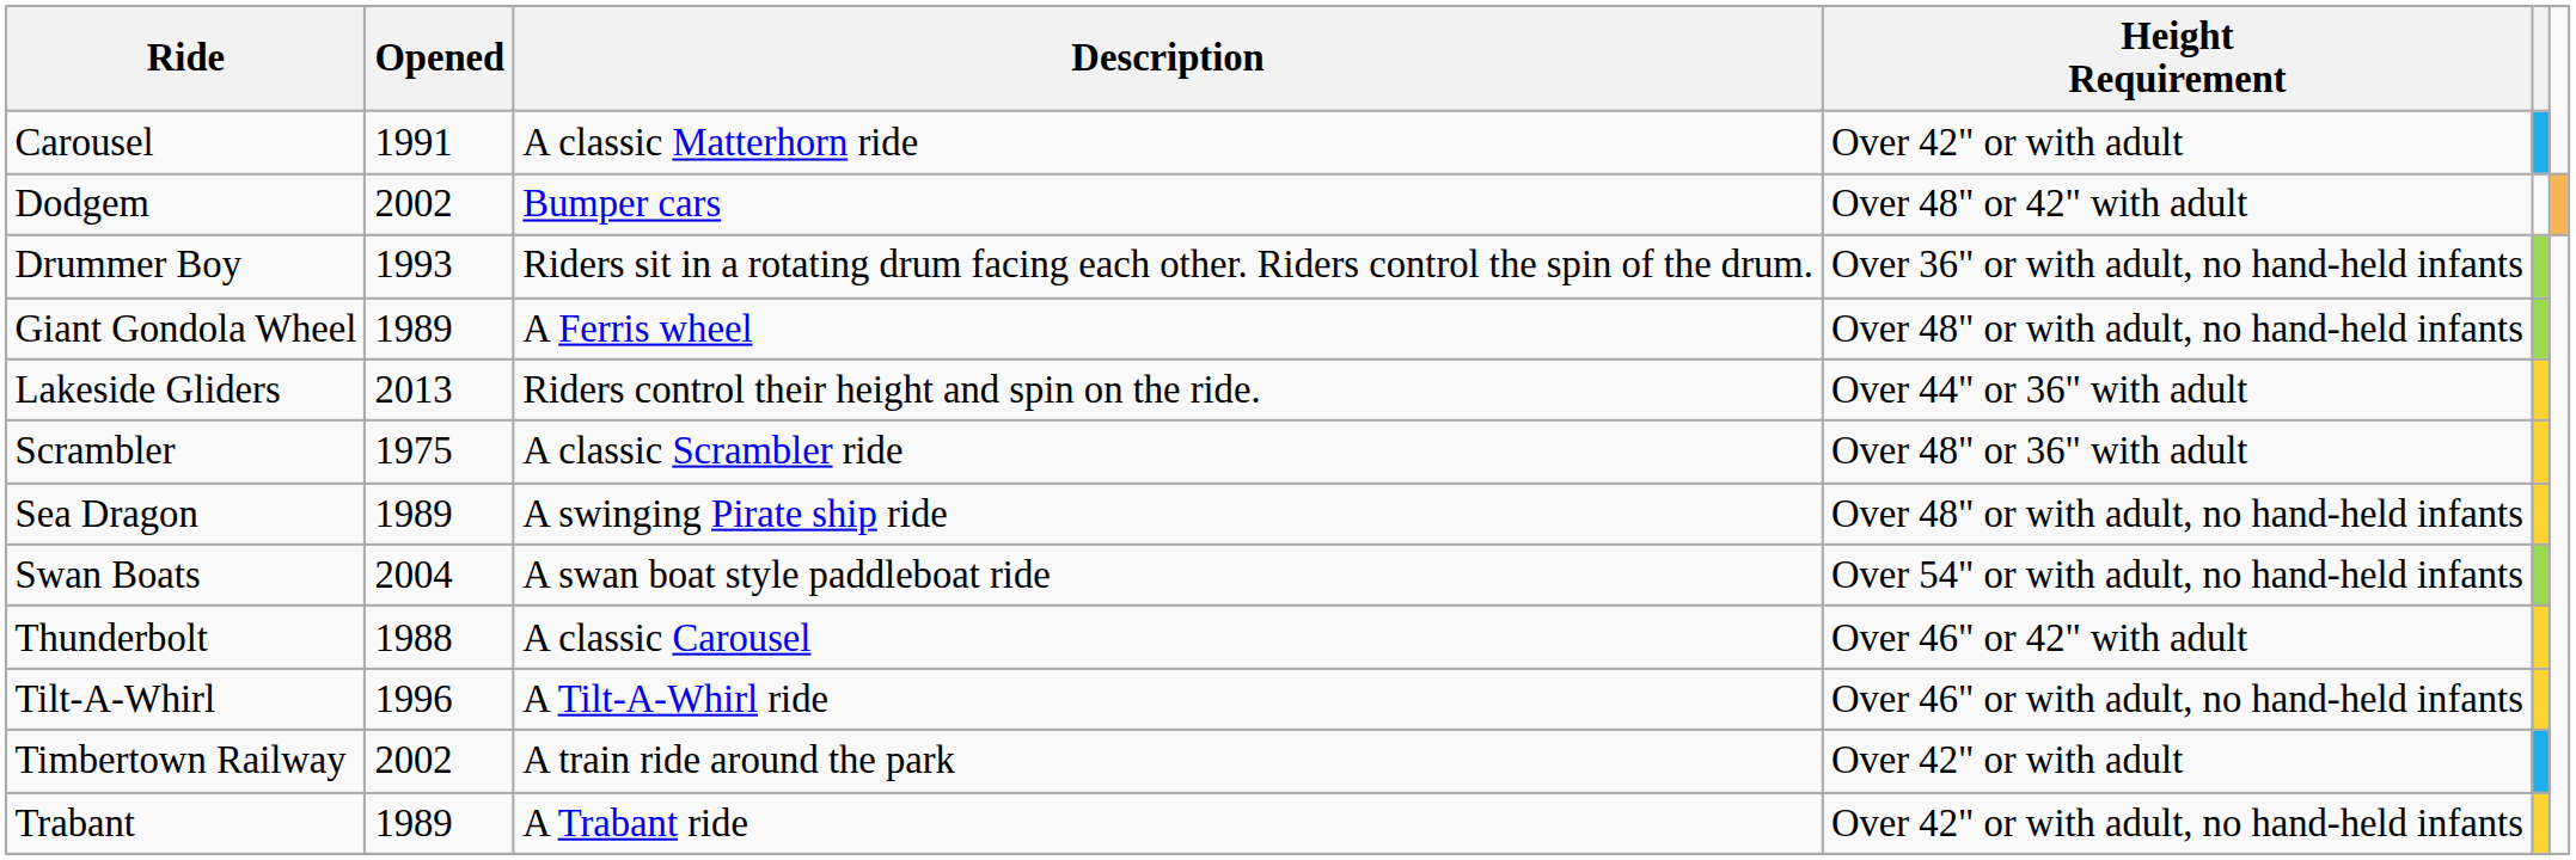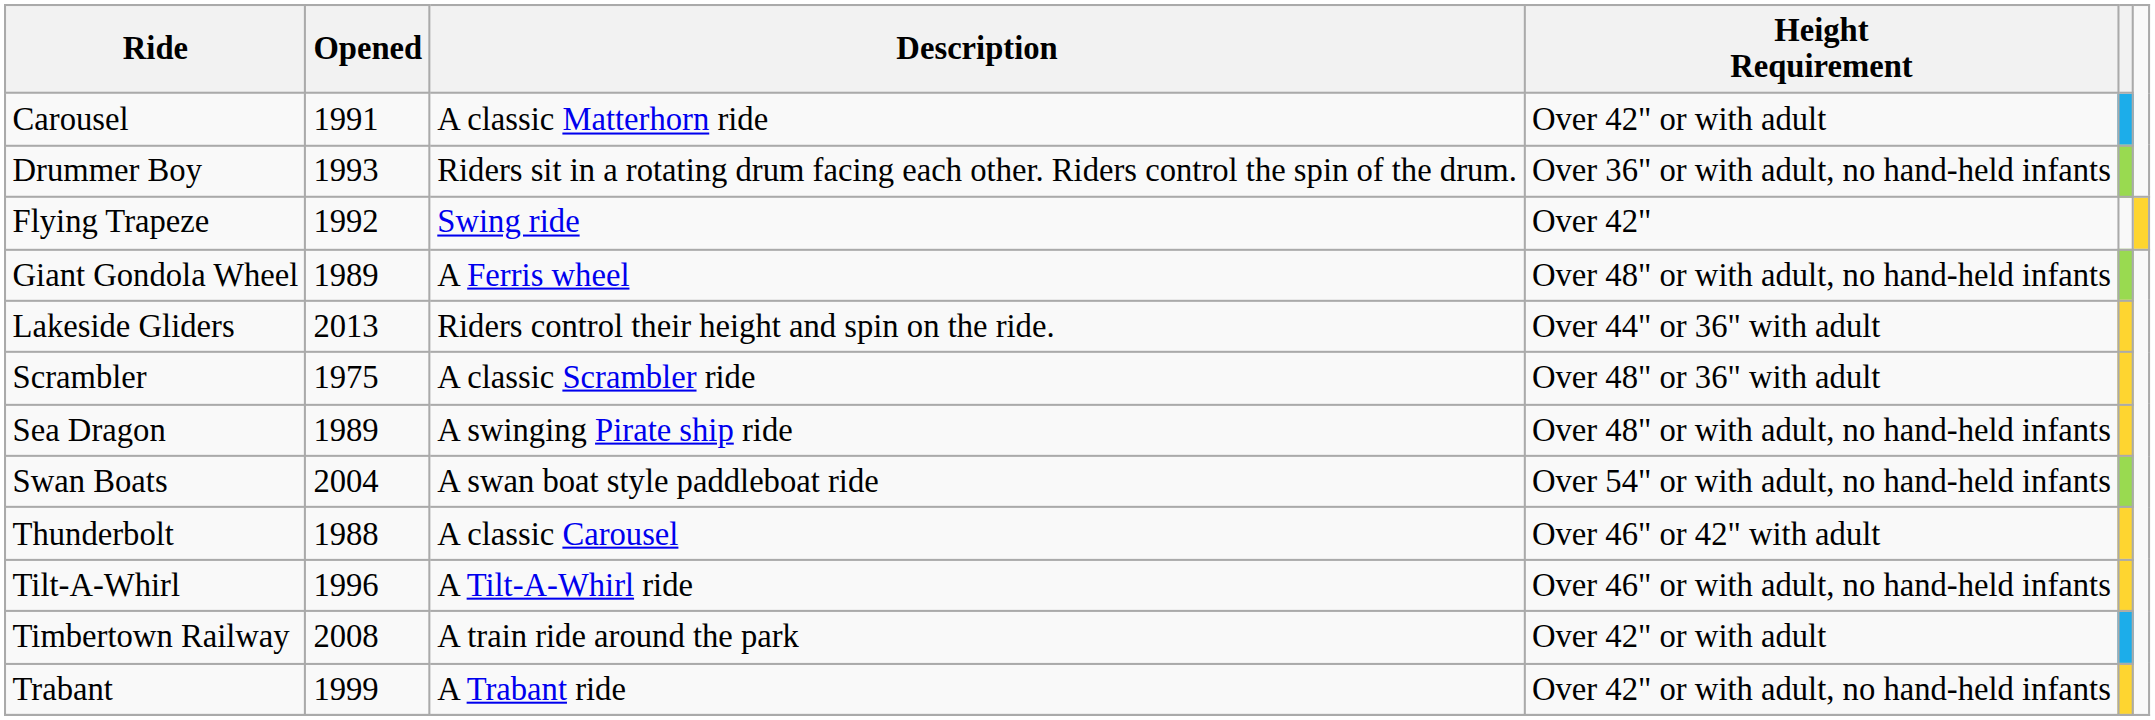 <table class="sortable wikitable">
 <tr>
 <th>Ride</th>
 <th>Opened</th>
 <th>Description</th>
 <th>Height<br>Requirement</th>
 <th></th>
 </tr>
 <tr>
 <td>Carousel</td>
 <td>1991</td>
 <td style="text-align:left">A classic <a href='#'>Matterhorn</a> ride</td>
 <td>Over 42" or with adult</td>
 <td bgcolor="#1CADEA" align=center><strong></strong></td>
 </tr>
 <tr>
-<td>Dodgem</td>
-<td>2002</td>
-<td><a href='#'>Bumper cars</a></td>
-<td>Over 48" or 42" with adult</td>
-<td></td>
-<td bgcolor="#F7B754" align=center><strong></strong></td>
-</tr>
-<tr>
 <td>Drummer Boy</td>
 <td>1993</td>
 <td style="text-align:left">Riders sit in a rotating drum facing each other. Riders control the spin of the drum.</td>
 <td>Over 36" or with adult, no hand-held infants</td>
 <td bgcolor="#99DA50" align=center><strong></strong></td>
+</tr>
+<tr>
+<td>Flying Trapeze</td>
+<td>1992</td>
+<td><a href='#'>Swing ride</a></td>
+<td>Over 42"</td>
+<td></td>
+<td bgcolor="#FED530" align=center><strong></strong></td>
 </tr>
 <tr>
 <td>Giant Gondola Wheel</td>
 <td>1989</td>
 <td style="text-align:left">A <a href='#'>Ferris wheel</a></td>
 <td>Over 48" or with adult, no hand-held infants</td>
 <td bgcolor="#99DA50" align=center><strong></strong></td>
 </tr>
 <tr>
 <td>Lakeside Gliders</td>
 <td>2013</td>
 <td style="text-align:left">Riders control their height and spin on the ride.</td>
 <td>Over 44" or 36" with adult</td>
 <td bgcolor="#FED530" align=center><strong></strong></td>
 </tr>
 <tr>
 <td>Scrambler</td>
 <td>1975</td>
 <td style="text-align:left">A classic <a href='#'>Scrambler</a> ride</td>
 <td>Over 48" or 36" with adult</td>
 <td bgcolor="#FED530" align=center><strong></strong></td>
 </tr>
 <tr>
 <td>Sea Dragon</td>
 <td>1989</td>
 <td style="text-align:left">A swinging <a href='#'>Pirate ship</a> ride</td>
 <td>Over 48" or with adult, no hand-held infants</td>
 <td bgcolor="#FED530" align=center><strong></strong></td>
 </tr>
 <tr>
 <td>Swan Boats</td>
 <td>2004</td>
 <td style="text-align:left">A swan boat style paddleboat ride</td>
 <td>Over 54" or with adult, no hand-held infants</td>
 <td bgcolor="#99DA50" align=center><strong></strong></td>
 </tr>
 <tr>
 <td>Thunderbolt</td>
 <td>1988</td>
 <td style="text-align:left">A classic <a href='#'>Carousel</a></td>
 <td>Over 46" or 42" with adult</td>
 <td bgcolor="#FED530" align=center><strong></strong></td>
 </tr>
 <tr>
 <td>Tilt-A-Whirl</td>
 <td>1996</td>
 <td style="text-align:left">A <a href='#'>Tilt-A-Whirl</a> ride</td>
 <td>Over 46" or with adult, no hand-held infants</td>
 <td bgcolor="#FED530" align=center><strong></strong></td>
 </tr>
 <tr>
 <td>Timbertown Railway</td>
-<td>2002</td>
+<td>2008</td>
 <td style="text-align:left">A train ride around the park</td>
 <td>Over 42" or with adult</td>
 <td bgcolor="#1CADEA" align=center><strong></strong></td>
 </tr>
 <tr>
 <td>Trabant</td>
-<td>1989</td>
+<td>1999</td>
 <td style="text-align:left">A <a href='#'>Trabant</a> ride</td>
 <td>Over 42" or with adult, no hand-held infants</td>
 <td bgcolor="#FED530" align=center><strong></strong></td>
 </tr>
 <tr>
 </tr>
 </table>
